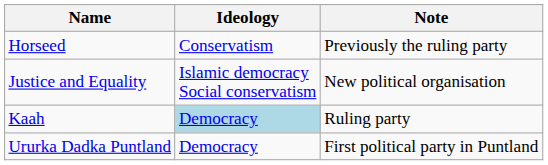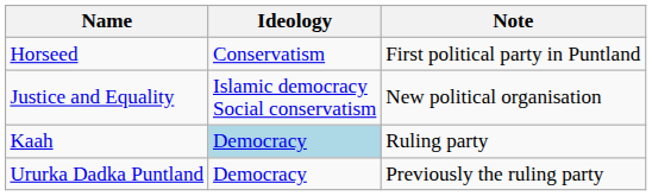 <table class="wikitable">
 <tr>
 <th>Name</th>
 <th>Ideology</th>
 <th>Note</th>
 </tr>
 <tr>
 <td><a href='#'>Horseed</a></td>
 <td><a href='#'>Conservatism</a></td>
-<td>Previously the ruling party</td>
+<td>First political party in Puntland</td>
 </tr>
 <tr>
 <td><a href='#'>Justice and Equality</a></td>
 <td><a href='#'>Islamic democracy</a><br><a href='#'>Social conservatism</a></td>
 <td>New political organisation</td>
 </tr>
 <tr>
 <td><a href='#'>Kaah</a></td>
 <td style="background: lightblue;"><a href='#'>Democracy</a></td>
 <td>Ruling party</td>
 </tr>
 <tr>
 <td><a href='#'>Ururka Dadka Puntland</a></td>
 <td><a href='#'>Democracy</a></td>
-<td>First political party in Puntland</td>
+<td>Previously the ruling party</td>
 </tr>
 </table>
